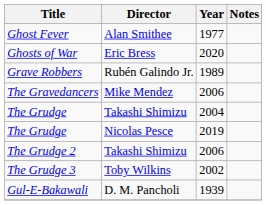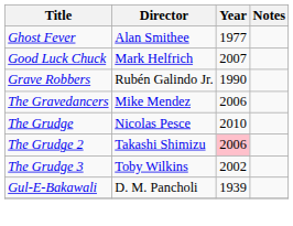 <table class="wikitable">
 <tr>
 <th>Title</th>
 <th>Director</th>
 <th>Year</th>
 <th>Notes</th>
 </tr>
 <tr>
 <td><em><a href='#'>Ghost Fever</a></em></td>
 <td><a href='#'>Alan Smithee</a></td>
 <td>1977</td>
 <td></td>
 </tr>
 <tr>
-<td><em><a href='#'>Ghosts of War</a></em></td>
-<td><a href='#'>Eric Bress</a></td>
-<td>2020</td>
+<td><em><a href='#'>Good Luck Chuck</a></em></td>
+<td><a href='#'>Mark Helfrich</a></td>
+<td>2007</td>
 <td></td>
 </tr>
 <tr>
 <td><em><a href='#'>Grave Robbers</a></em> </td>
 <td>Rubén Galindo Jr.</td>
-<td>1989</td>
+<td>1990</td>
 <td></td>
 </tr>
 <tr>
 <td><em><a href='#'>The Gravedancers</a></em></td>
 <td><a href='#'>Mike Mendez</a></td>
 <td>2006</td>
 <td></td>
 </tr>
 <tr>
 <td><em><a href='#'>The Grudge</a></em></td>
-<td><a href='#'>Takashi Shimizu</a></td>
-<td>2004</td>
-<td></td>
-</tr>
-<tr>
-<td><em><a href='#'>The Grudge</a></em></td>
 <td><a href='#'>Nicolas Pesce</a></td>
-<td>2019</td>
+<td>2010</td>
 <td></td>
 </tr>
 <tr>
 <td><em><a href='#'>The Grudge 2</a></em></td>
 <td><a href='#'>Takashi Shimizu</a></td>
-<td>2006</td>
+<td style="background: pink;">2006</td>
 <td></td>
 </tr>
 <tr>
 <td><em><a href='#'>The Grudge 3</a></em></td>
 <td><a href='#'>Toby Wilkins</a></td>
 <td>2002</td>
 <td></td>
 </tr>
 <tr>
 <td><em><a href='#'>Gul-E-Bakawali</a></em></td>
 <td>D. M. Pancholi</td>
 <td>1939</td>
 <td></td>
 </tr>
 <tr>
 </tr>
 </table>
